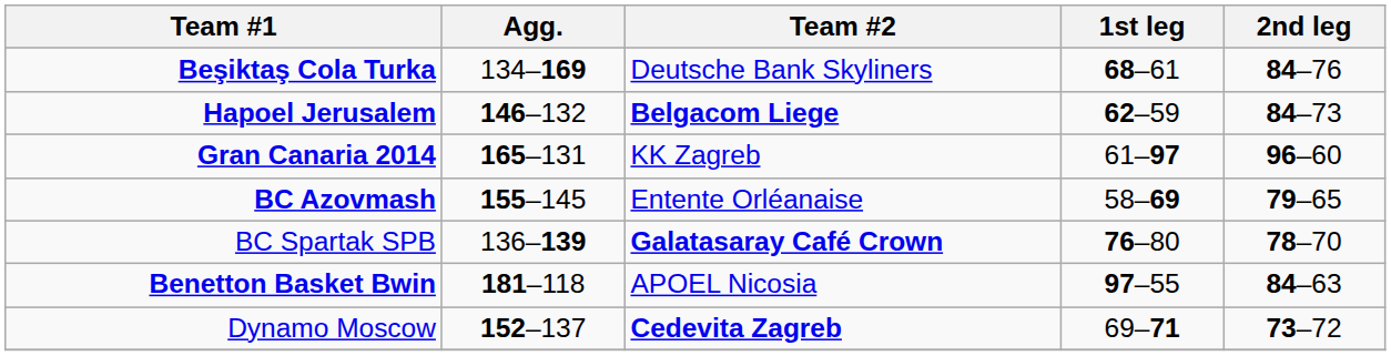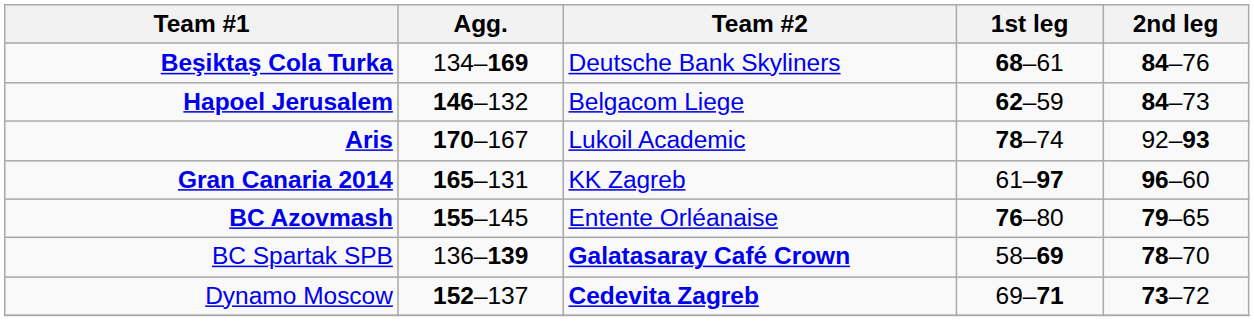 <table class=wikitable style="text-align:center">
 <tr>
 <th width=250>Team #1</th>
 <th width=100>Agg.</th>
 <th width=250>Team #2</th>
 <th width=88>1st leg</th>
 <th width=88>2nd leg</th>
 </tr>
 <tr>
 <td align=right><strong><a href='#'>Beşiktaş Cola Turka</a></strong> </td>
 <td>134–<strong>169</strong></td>
 <td align=left> <a href='#'>Deutsche Bank Skyliners</a></td>
 <td><strong>68</strong>–61</td>
 <td><strong>84</strong>–76</td>
 </tr>
 <tr>
 <td align=right><strong><a href='#'>Hapoel Jerusalem</a></strong> </td>
 <td><strong>146</strong>–132</td>
-<td align=left><strong> <a href='#'>Belgacom Liege</a></strong></td>
+<td align=left> <a href='#'>Belgacom Liege</a></td>
 <td><strong>62</strong>–59</td>
 <td><strong>84</strong>–73</td>
+</tr>
+<tr>
+<td align=right><strong><a href='#'>Aris</a></strong> </td>
+<td><strong>170</strong>–167</td>
+<td align=left> <a href='#'>Lukoil Academic</a></td>
+<td><strong>78</strong>–74</td>
+<td>92–<strong>93</strong></td>
 </tr>
 <tr>
 <td align=right><strong><a href='#'>Gran Canaria 2014</a></strong> </td>
 <td><strong>165</strong>–131</td>
 <td align=left> <a href='#'>KK Zagreb</a></td>
 <td>61–<strong>97</strong></td>
 <td><strong>96</strong>–60</td>
 </tr>
 <tr>
 <td align=right><strong><a href='#'>BC Azovmash</a></strong> </td>
 <td><strong>155</strong>–145</td>
 <td align=left> <a href='#'>Entente Orléanaise</a></td>
-<td>58–<strong>69</strong></td>
+<td><strong>76</strong>–80</td>
 <td><strong>79</strong>–65</td>
 </tr>
 <tr>
 <td align=right><a href='#'>BC Spartak SPB</a>  </td>
 <td>136–<strong>139</strong></td>
 <td align=left> <strong><a href='#'>Galatasaray Café Crown</a></strong></td>
-<td><strong>76</strong>–80</td>
+<td>58–<strong>69</strong></td>
 <td><strong>78</strong>–70</td>
-</tr>
-<tr>
-<td align=right><strong><a href='#'>Benetton Basket Bwin</a></strong> </td>
-<td><strong>181</strong>–118</td>
-<td align=left> <a href='#'>APOEL Nicosia</a></td>
-<td><strong>97</strong>–55</td>
-<td><strong>84</strong>–63</td>
 </tr>
 <tr>
 <td align=right><a href='#'>Dynamo Moscow</a> </td>
 <td><strong>152</strong>–137</td>
 <td align=left> <strong><a href='#'>Cedevita Zagreb</a></strong></td>
 <td>69–<strong>71</strong></td>
 <td><strong>73</strong>–72</td>
 </tr>
 <tr>
 </tr>
 </table>
